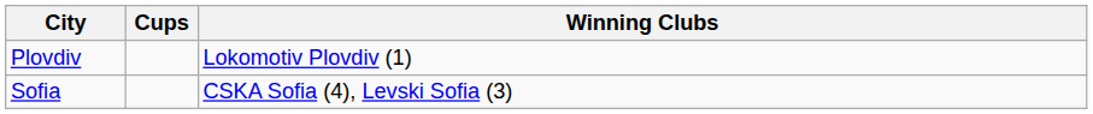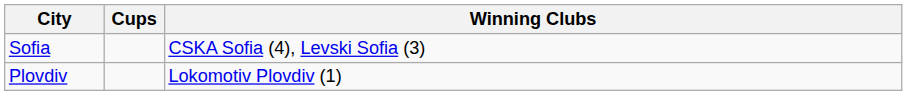 <table class="wikitable" style="font-size:90%; ">
 <tr>
 <th style="width:10%;">City</th>
 <th style="width:6%;">Cups</th>
 <th style="width:74%;">Winning Clubs</th>
 </tr>
 <tr>
+<td> <a href='#'>Sofia</a></td>
+<td></td>
+<td><a href='#'>CSKA Sofia</a> (4), <a href='#'>Levski Sofia</a> (3)</td>
+</tr>
+<tr>
 <td> <a href='#'>Plovdiv</a></td>
 <td></td>
 <td><a href='#'>Lokomotiv Plovdiv</a> (1)</td>
 </tr>
-<tr>
-<td> <a href='#'>Sofia</a></td>
-<td></td>
-<td><a href='#'>CSKA Sofia</a> (4), <a href='#'>Levski Sofia</a> (3)</td>
-</tr>
 </table>
